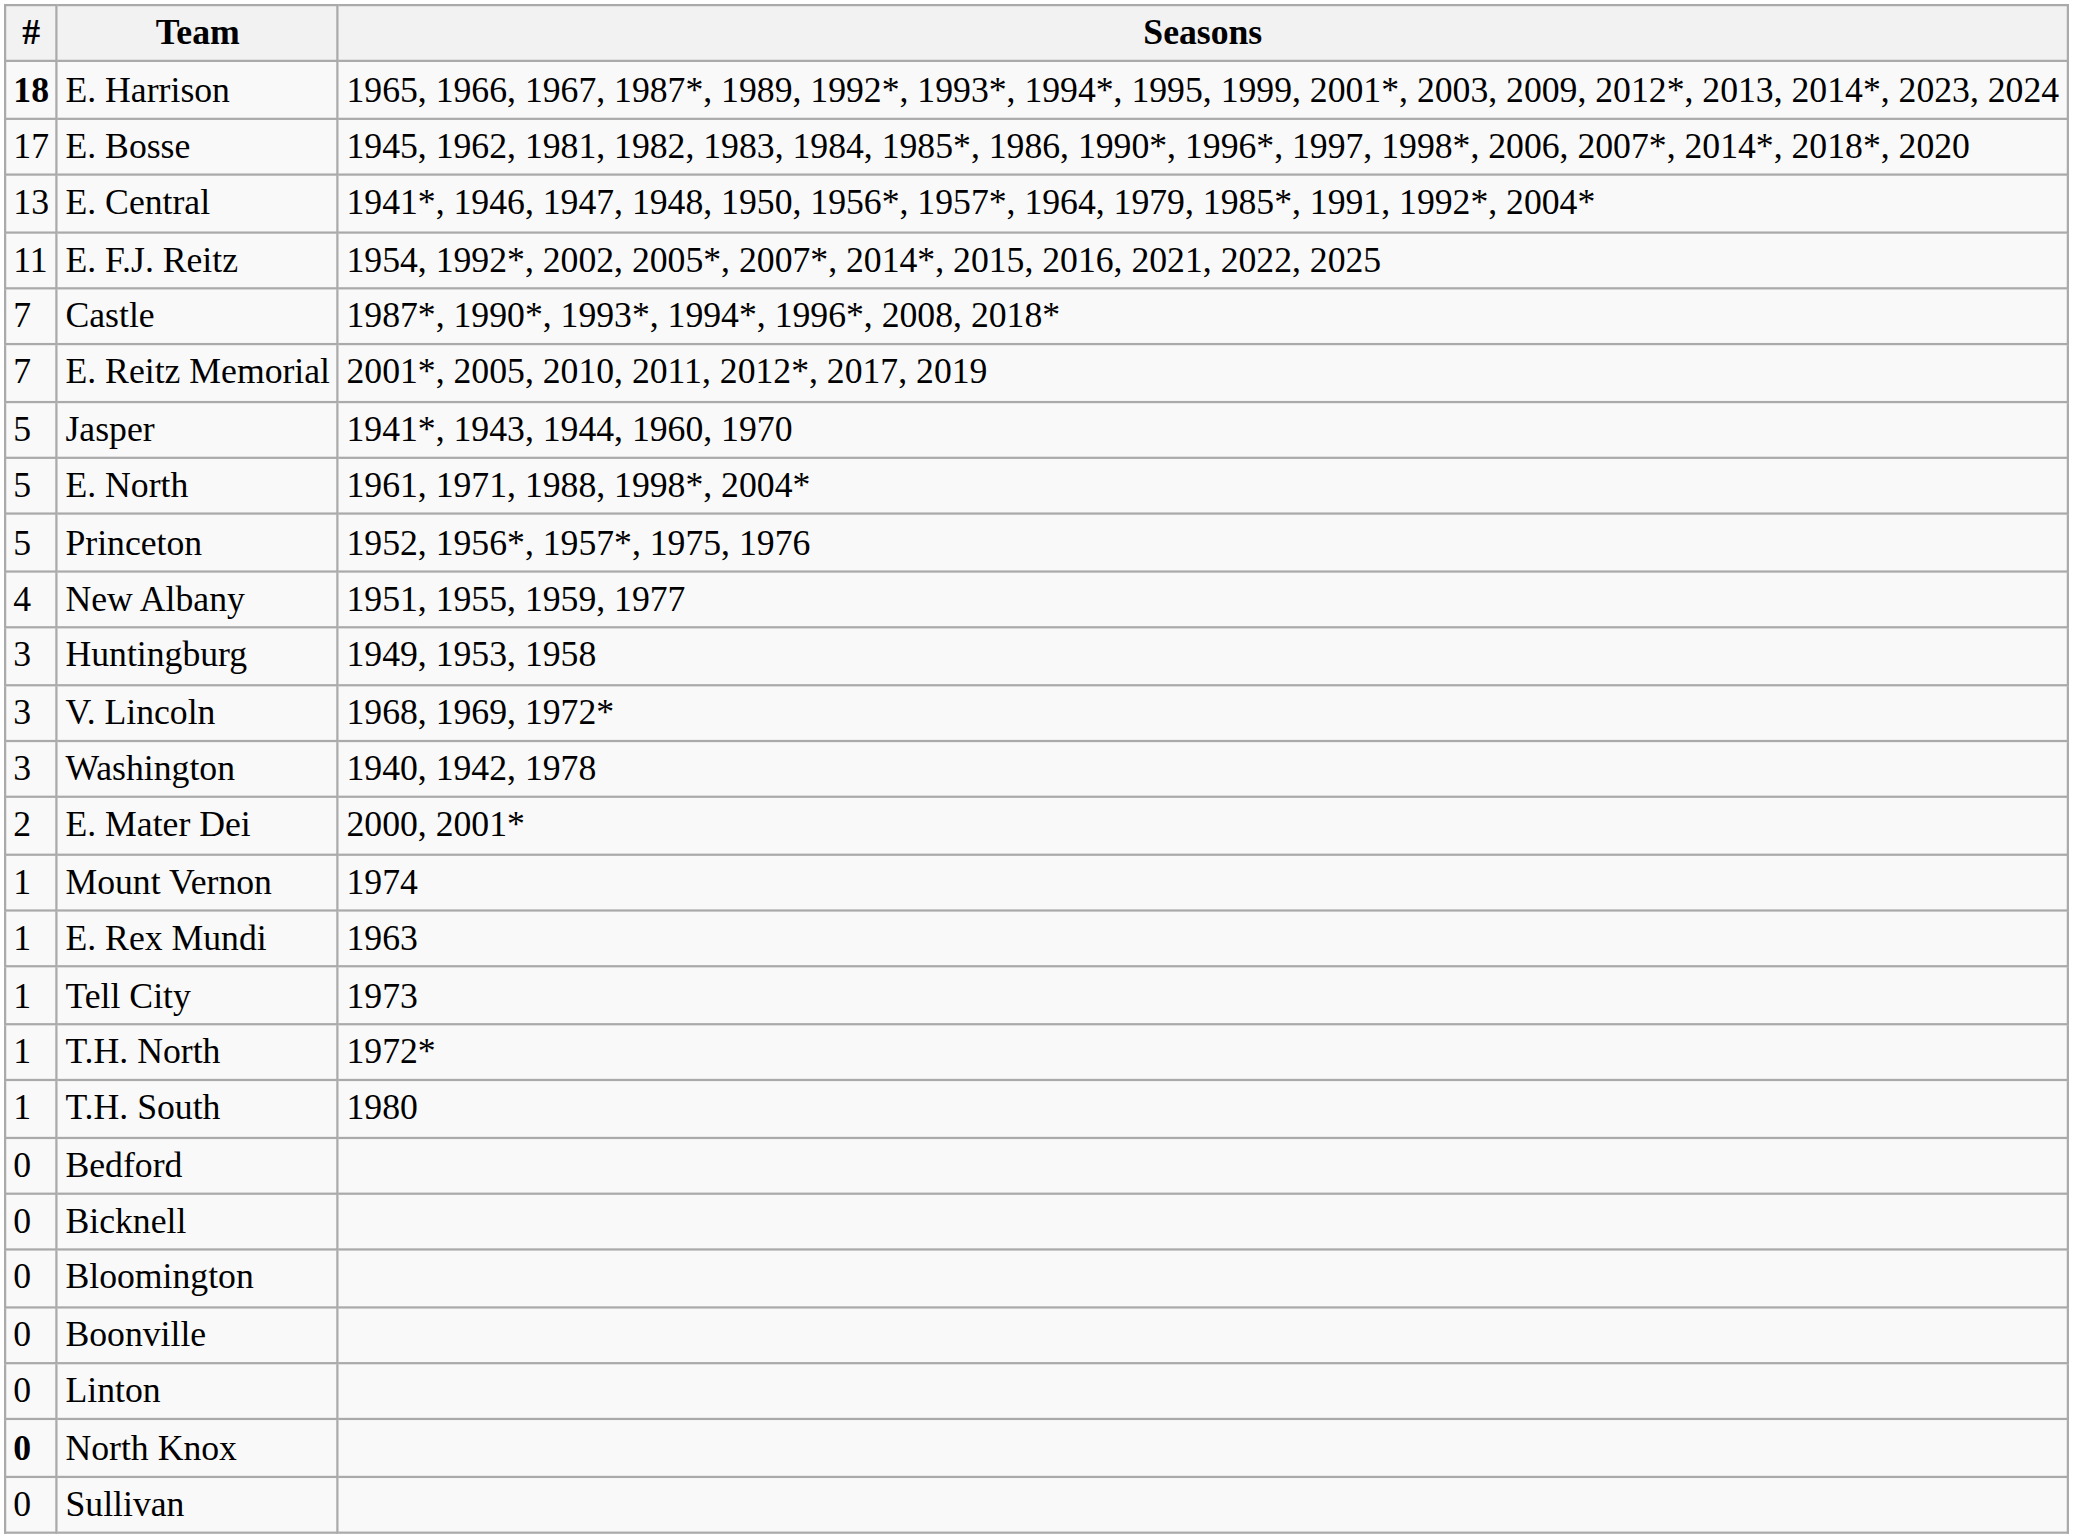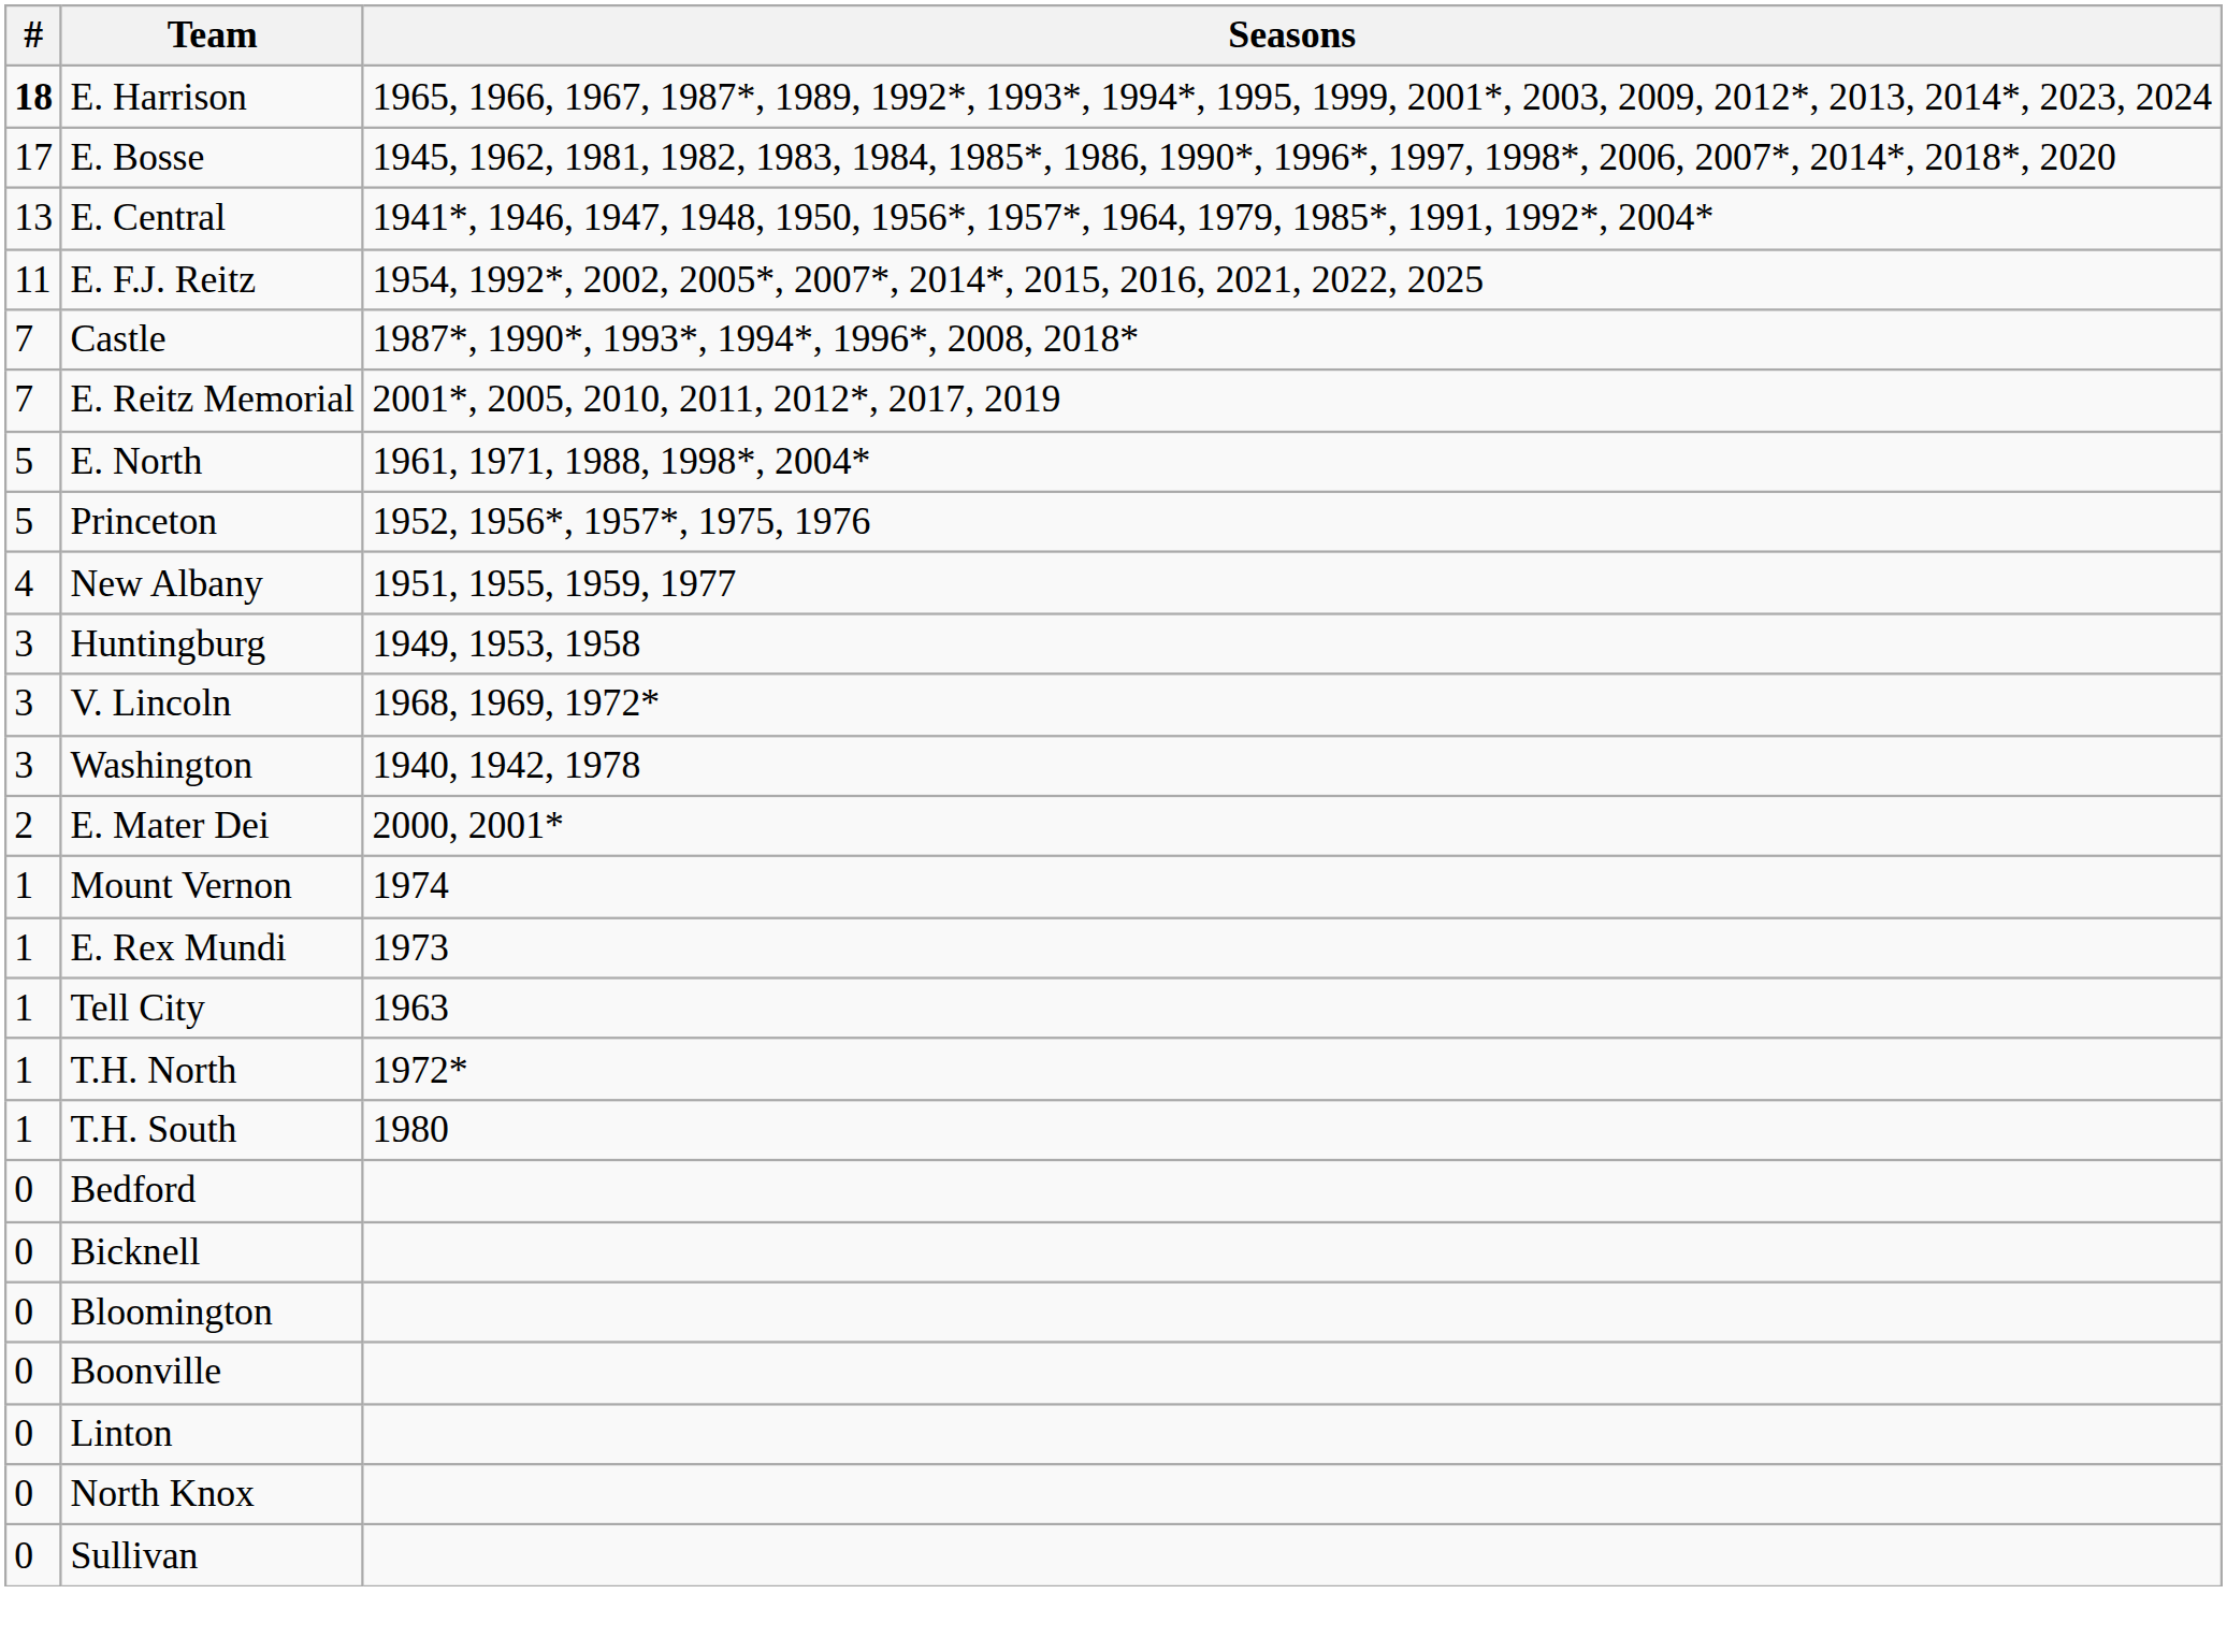 <table class="wikitable" style=>
 <tr>
 <th>#</th>
 <th>Team</th>
 <th>Seasons</th>
 </tr>
 <tr>
 <td><strong>18</strong></td>
 <td>E. Harrison</td>
 <td>1965, 1966, 1967, 1987*, 1989, 1992*, 1993*, 1994*, 1995, 1999, 2001*, 2003, 2009, 2012*, 2013, 2014*, 2023, 2024</td>
 </tr>
 <tr>
 <td>17</td>
 <td>E. Bosse</td>
 <td>1945, 1962, 1981, 1982, 1983, 1984, 1985*, 1986, 1990*, 1996*, 1997, 1998*, 2006, 2007*, 2014*, 2018*, 2020</td>
 </tr>
 <tr>
 <td>13</td>
 <td>E. Central</td>
 <td>1941*, 1946, 1947, 1948, 1950, 1956*, 1957*, 1964, 1979, 1985*, 1991, 1992*, 2004*</td>
 </tr>
 <tr>
 <td>11</td>
 <td>E. F.J. Reitz</td>
 <td>1954, 1992*, 2002, 2005*, 2007*, 2014*, 2015, 2016, 2021, 2022, 2025</td>
 </tr>
 <tr>
 <td>7</td>
 <td>Castle</td>
 <td>1987*, 1990*, 1993*, 1994*, 1996*, 2008, 2018*</td>
 </tr>
 <tr>
 <td>7</td>
 <td>E. Reitz Memorial</td>
 <td>2001*, 2005, 2010, 2011, 2012*, 2017, 2019</td>
-</tr>
-<tr>
-<td>5</td>
-<td>Jasper</td>
-<td>1941*, 1943, 1944, 1960, 1970</td>
 </tr>
 <tr>
 <td>5</td>
 <td>E. North</td>
 <td>1961, 1971, 1988, 1998*, 2004*</td>
 </tr>
 <tr>
 <td>5</td>
 <td>Princeton</td>
 <td>1952, 1956*, 1957*, 1975, 1976</td>
 </tr>
 <tr>
 <td>4</td>
 <td>New Albany</td>
 <td>1951, 1955, 1959, 1977</td>
 </tr>
 <tr>
 <td>3</td>
 <td>Huntingburg</td>
 <td>1949, 1953, 1958</td>
 </tr>
 <tr>
 <td>3</td>
 <td>V. Lincoln</td>
 <td>1968, 1969, 1972*</td>
 </tr>
 <tr>
 <td>3</td>
 <td>Washington</td>
 <td>1940, 1942, 1978</td>
 </tr>
 <tr>
 <td>2</td>
 <td>E. Mater Dei</td>
 <td>2000, 2001*</td>
 </tr>
 <tr>
 <td>1</td>
 <td>Mount Vernon</td>
 <td>1974</td>
 </tr>
 <tr>
 <td>1</td>
 <td>E. Rex Mundi</td>
-<td>1963</td>
+<td>1973</td>
 </tr>
 <tr>
 <td>1</td>
 <td>Tell City</td>
-<td>1973</td>
+<td>1963</td>
 </tr>
 <tr>
 <td>1</td>
 <td>T.H. North</td>
 <td>1972*</td>
 </tr>
 <tr>
 <td>1</td>
 <td>T.H. South</td>
 <td>1980</td>
 </tr>
 <tr>
 <td>0</td>
 <td>Bedford</td>
 <td></td>
 </tr>
 <tr>
 <td>0</td>
 <td>Bicknell</td>
 <td></td>
 </tr>
 <tr>
 <td>0</td>
 <td>Bloomington</td>
 <td></td>
 </tr>
 <tr>
 <td>0</td>
 <td>Boonville</td>
 <td></td>
 </tr>
 <tr>
 <td>0</td>
 <td>Linton</td>
 <td></td>
 </tr>
 <tr>
-<td><strong>0</strong></td>
+<td>0</td>
 <td>North Knox</td>
 <td></td>
 </tr>
 <tr>
 <td>0</td>
 <td>Sullivan</td>
 <td></td>
 </tr>
 </table>
